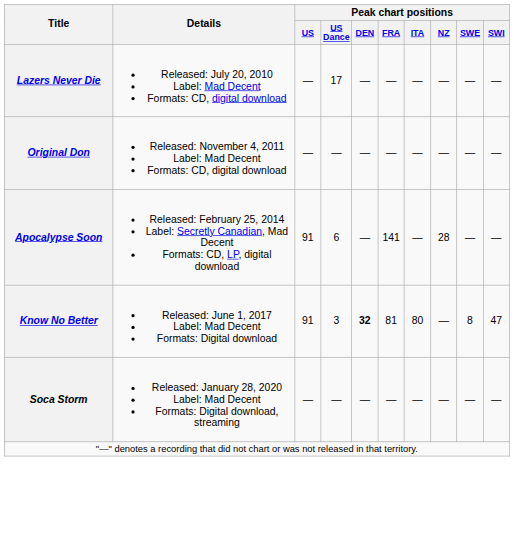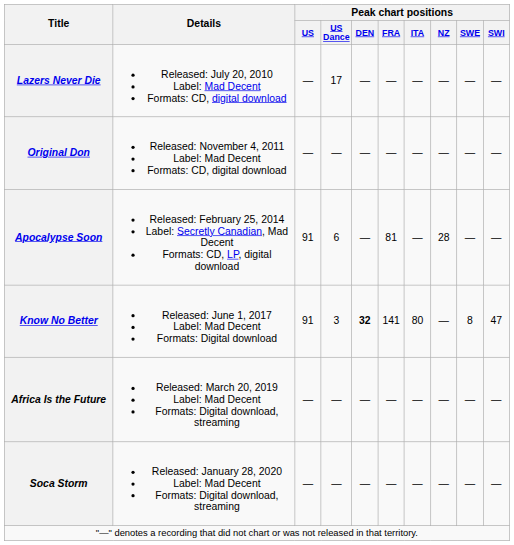 <table class="wikitable plainrowheaders" style="text-align:center;">
 <tr>
 <th scope="col" rowspan="2" style="width:10em;">Title</th>
 <th scope="col" rowspan="2" style="width:17em;">Details</th>
 <th scope="col" colspan="8">Peak chart positions</th>
 </tr>
 <tr>
 <th scope="col" style="width:2.5em;font-size:85%;"><a href='#'>US</a><br></th>
 <th scope="col" style="width:2.5em;font-size:85%;"><a href='#'>US<br>Dance</a><br></th>
 <th scope="col" style="width:2.5em;font-size:85%;"><a href='#'>DEN</a></th>
 <th scope="col" style="width:2.5em;font-size:85%;"><a href='#'>FRA</a><br></th>
 <th scope="col" style="width:2.5em;font-size:85%;"><a href='#'>ITA</a></th>
 <th scope="col" style="width:2.5em;font-size:85%;"><a href='#'>NZ</a><br></th>
 <th scope="col" style="width:2.5em;font-size:85%;"><a href='#'>SWE</a></th>
 <th scope="col" style="width:2.5em;font-size:85%;"><a href='#'>SWI</a></th>
 </tr>
 <tr>
 <th scope="row"><em><a href='#'>Lazers Never Die</a></em></th>
 <td><br><ul><li>Released: July 20, 2010</li><li>Label: <a href='#'>Mad Decent</a></li><li>Formats: CD, <a href='#'>digital download</a></li></ul></td>
 <td>—</td>
 <td>17</td>
 <td>—</td>
 <td>—</td>
 <td>—</td>
 <td>—</td>
 <td>—</td>
 <td>—</td>
 </tr>
 <tr>
 <th scope="row"><em><a href='#'>Original Don</a></em></th>
 <td><br><ul><li>Released: November 4, 2011</li><li>Label: Mad Decent</li><li>Formats: CD, digital download</li></ul></td>
 <td>—</td>
 <td>—</td>
 <td>—</td>
 <td>—</td>
 <td>—</td>
 <td>—</td>
 <td>—</td>
 <td>—</td>
 </tr>
 <tr>
 <th scope="row"><em><a href='#'>Apocalypse Soon</a></em></th>
 <td><br><ul><li>Released: February 25, 2014</li><li>Label: <a href='#'>Secretly Canadian</a>, Mad Decent</li><li>Formats: CD, <a href='#'>LP</a>, digital download</li></ul></td>
 <td>91</td>
 <td>6</td>
 <td>—</td>
-<td>141</td>
+<td>81</td>
 <td>—</td>
 <td>28</td>
 <td>—</td>
 <td>—</td>
 </tr>
 <tr>
 <th scope="row"><em><a href='#'>Know No Better</a></em></th>
 <td><br><ul><li>Released: June 1, 2017</li><li>Label: Mad Decent</li><li>Formats: Digital download</li></ul></td>
 <td>91</td>
 <td>3</td>
 <td><strong>32</strong></td>
-<td>81</td>
+<td>141</td>
 <td>80</td>
 <td>—</td>
 <td>8</td>
 <td>47</td>
+</tr>
+<tr>
+<th scope="row"><em>Africa Is the Future</em></th>
+<td><br><ul><li>Released: March 20, 2019</li><li>Label: Mad Decent</li><li>Formats: Digital download, streaming</li></ul></td>
+<td>—</td>
+<td>—</td>
+<td>—</td>
+<td>—</td>
+<td>—</td>
+<td>—</td>
+<td>—</td>
+<td>—</td>
 </tr>
 <tr>
 <th scope="row"><em>Soca Storm</em></th>
 <td><br><ul><li>Released: January 28, 2020</li><li>Label: Mad Decent</li><li>Formats: Digital download, streaming</li></ul></td>
 <td>—</td>
 <td>—</td>
 <td>—</td>
 <td>—</td>
 <td>—</td>
 <td>—</td>
 <td>—</td>
 <td>—</td>
 </tr>
 <tr>
 <td colspan="10" style="font-size:90%">"—" denotes a recording that did not chart or was not released in that territory.</td>
 </tr>
 </table>
